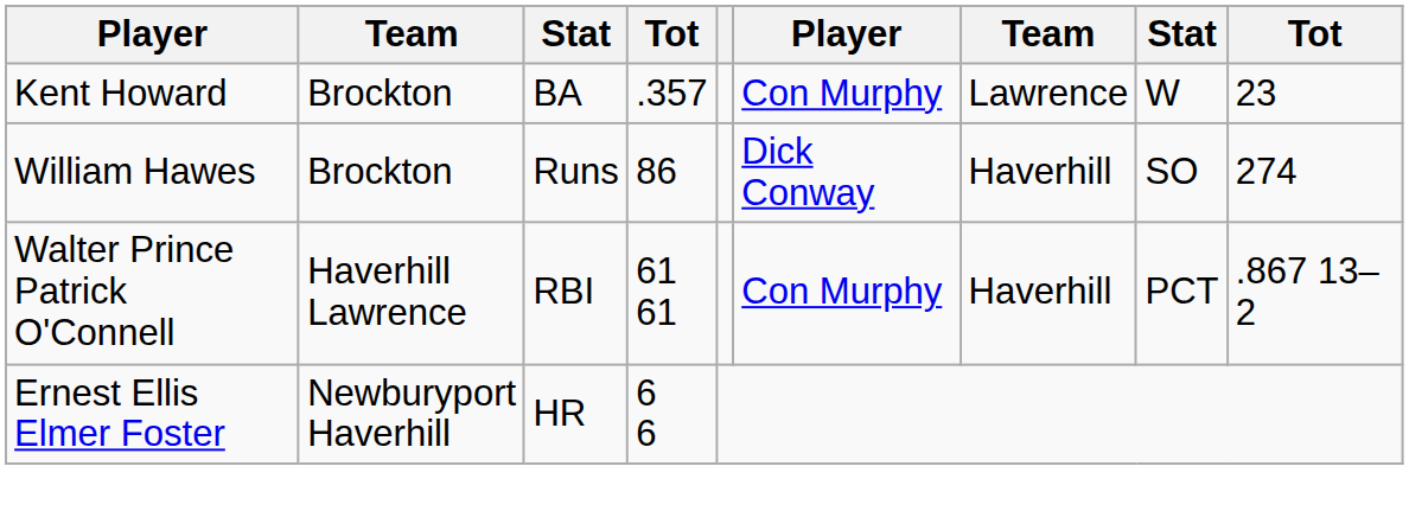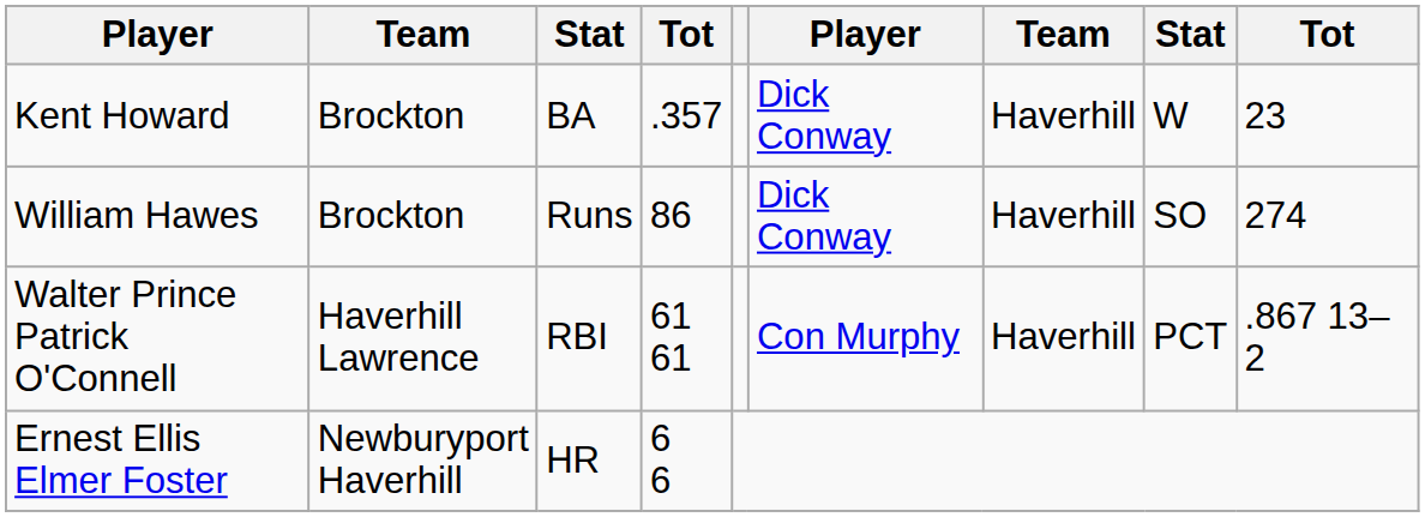 <table class="wikitable">
 <tr>
 <th>Player</th>
 <th>Team</th>
 <th>Stat</th>
 <th>Tot</th>
 <th></th>
 <th>Player</th>
 <th>Team</th>
 <th>Stat</th>
 <th>Tot</th>
 </tr>
 <tr>
 <td>Kent Howard</td>
 <td>Brockton</td>
 <td>BA</td>
 <td>.357</td>
 <td></td>
-<td><a href='#'>Con Murphy</a></td>
-<td>Lawrence</td>
+<td><a href='#'>Dick Conway</a></td>
+<td>Haverhill</td>
 <td>W</td>
 <td>23</td>
 </tr>
 <tr>
 <td>William Hawes</td>
 <td>Brockton</td>
 <td>Runs</td>
 <td>86</td>
 <td></td>
 <td><a href='#'>Dick Conway</a></td>
 <td>Haverhill</td>
 <td>SO</td>
 <td>274</td>
 </tr>
 <tr>
 <td>Walter Prince <br> Patrick O'Connell</td>
 <td>Haverhill<br>Lawrence</td>
 <td>RBI</td>
 <td>61<br>61</td>
 <td></td>
 <td><a href='#'>Con Murphy</a></td>
 <td>Haverhill</td>
 <td>PCT</td>
 <td>.867 13–2</td>
 </tr>
 <tr>
 <td>Ernest Ellis<br><a href='#'>Elmer Foster</a></td>
 <td>Newburyport<br>Haverhill</td>
 <td>HR</td>
 <td>6<br>6</td>
 </tr>
 </table>
